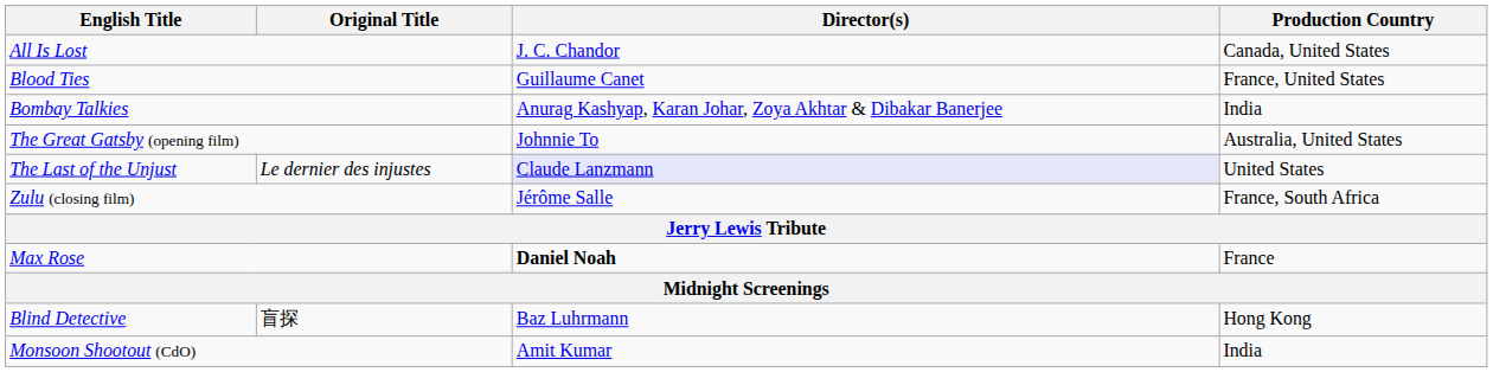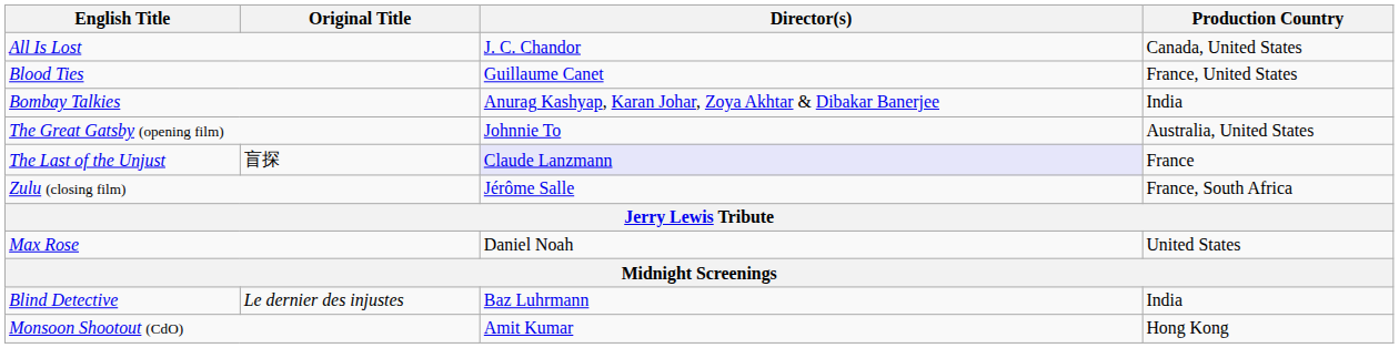 <table class="wikitable" style="width:100%; margin-bottom:2px" cellpadding="5">
 <tr>
 <th scope="col">English Title</th>
 <th scope="col">Original Title</th>
 <th scope="col">Director(s)</th>
 <th scope="col">Production Country</th>
 </tr>
 <tr>
 <td colspan=2><em><a href='#'>All Is Lost</a></em></td>
 <td><a href='#'>J. C. Chandor</a></td>
 <td>Canada, United States</td>
 </tr>
 <tr>
 <td colspan=2><em><a href='#'>Blood Ties</a></em></td>
 <td><a href='#'>Guillaume Canet</a></td>
 <td>France, United States</td>
 </tr>
 <tr>
 <td colspan=2><em><a href='#'>Bombay Talkies</a></em></td>
 <td><a href='#'>Anurag Kashyap</a>, <a href='#'>Karan Johar</a>, <a href='#'>Zoya Akhtar</a> & <a href='#'>Dibakar Banerjee</a></td>
 <td>India</td>
 </tr>
 <tr>
 <td colspan="2"><em><a href='#'>The Great Gatsby</a></em> <small>(opening film)</small></td>
 <td><a href='#'>Johnnie To</a></td>
 <td>Australia, United States</td>
 </tr>
 <tr>
 <td><em><a href='#'>The Last of the Unjust</a></em></td>
-<td><em>Le dernier des injustes</em></td>
+<td>盲探</td>
 <td style="background: lavender;"><a href='#'>Claude Lanzmann</a></td>
-<td>United States</td>
+<td>France</td>
 </tr>
 <tr>
 <td colspan="2"><em><a href='#'>Zulu</a></em> <small>(closing film)</small></td>
 <td><a href='#'>Jérôme Salle</a></td>
 <td>France, South Africa</td>
 </tr>
 <tr>
 <th colspan="4"><a href='#'>Jerry Lewis</a> Tribute</th>
 </tr>
 <tr>
 <td colspan="2"><em><a href='#'>Max Rose</a></em></td>
-<td><strong>Daniel Noah</strong></td>
-<td>France</td>
+<td>Daniel Noah</td>
+<td>United States</td>
 </tr>
 <tr>
 <th colspan="4">Midnight Screenings</th>
 </tr>
 <tr>
 <td><em><a href='#'>Blind Detective</a></em></td>
-<td>盲探</td>
+<td><em>Le dernier des injustes</em></td>
 <td><a href='#'>Baz Luhrmann</a></td>
-<td>Hong Kong</td>
+<td>India</td>
 </tr>
 <tr>
 <td colspan=2><em><a href='#'>Monsoon Shootout</a></em> <small>(CdO)</small></td>
 <td><a href='#'>Amit Kumar</a></td>
-<td>India</td>
+<td>Hong Kong</td>
 </tr>
 </table>
